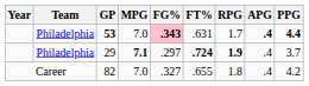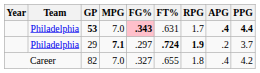 <table class="wikitable sortable" style="font-size:95%; text-align:right;">
 <tr>
 <th>Year</th>
 <th>Team</th>
 <th>GP</th>
 <th>MPG</th>
 <th>FG%</th>
 <th>FT%</th>
 <th>RPG</th>
 <th>APG</th>
 <th>PPG</th>
 </tr>
 <tr>
 <td style="text-align:left;"></td>
 <td style="text-align:left;"><a href='#'>Philadelphia</a></td>
 <td><strong>53</strong></td>
 <td>7.0</td>
 <td style="background: pink;"><strong>.343</strong></td>
 <td>.631</td>
 <td>1.7</td>
 <td><strong>.4</strong></td>
 <td><strong>4.4</strong></td>
 </tr>
 <tr>
 <td style="text-align:left;"></td>
 <td style="text-align:left;"><a href='#'>Philadelphia</a></td>
 <td>29</td>
 <td><strong>7.1</strong></td>
 <td>.297</td>
 <td><strong>.724</strong></td>
 <td><strong>1.9</strong></td>
-<td>.4</td>
+<td>.2</td>
 <td>3.7</td>
 </tr>
 <tr class="sortbottom">
 <td style="text-align:center;" colspan="2">Career</td>
 <td>82</td>
 <td>7.0</td>
 <td>.327</td>
 <td>.655</td>
 <td>1.8</td>
 <td>.4</td>
 <td>4.2</td>
 </tr>
 </table>
